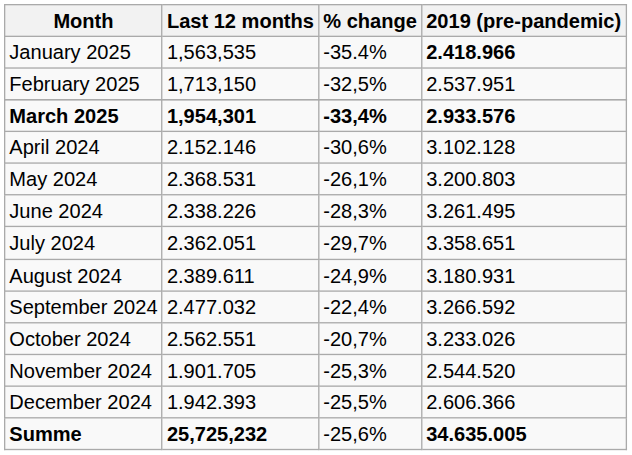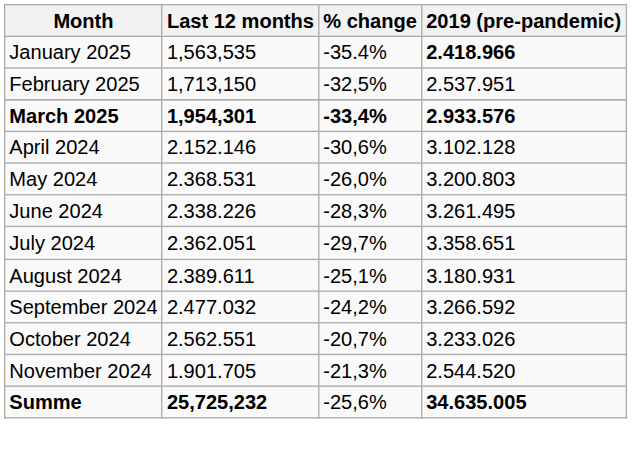 <table class="wikitable" style="font-size: 95%">
 <tr>
 <th>Month</th>
 <th>Last 12 months</th>
 <th>% change</th>
 <th>2019 (pre-pandemic)</th>
 </tr>
 <tr>
 <td>January 2025</td>
 <td>1,563,535</td>
 <td>-35.4%</td>
 <td><strong>2.418.966</strong></td>
 </tr>
 <tr>
 <td>February 2025</td>
 <td>1,713,150</td>
 <td>-32,5%</td>
 <td>2.537.951</td>
 </tr>
 <tr>
 </tr>
 <tr style="font-weight:bold;">
 <td>March 2025</td>
 <td>1,954,301</td>
 <td>-33,4%</td>
 <td>2.933.576</td>
 </tr>
 <tr>
 <td>April 2024</td>
 <td>2.152.146</td>
 <td>-30,6%</td>
 <td>3.102.128</td>
 </tr>
 <tr>
 <td>May 2024</td>
 <td>2.368.531</td>
-<td>-26,1%</td>
+<td>-26,0%</td>
 <td>3.200.803</td>
 </tr>
 <tr>
 <td>June 2024</td>
 <td>2.338.226</td>
 <td>-28,3%</td>
 <td>3.261.495</td>
 </tr>
 <tr>
 <td>July 2024</td>
 <td>2.362.051</td>
 <td>-29,7%</td>
 <td>3.358.651</td>
 </tr>
 <tr>
 <td>August 2024</td>
 <td>2.389.611</td>
-<td>-24,9%</td>
+<td>-25,1%</td>
 <td>3.180.931</td>
 </tr>
 <tr>
 <td>September 2024</td>
 <td>2.477.032</td>
-<td>-22,4%</td>
+<td>-24,2%</td>
 <td>3.266.592</td>
 </tr>
 <tr>
 <td>October 2024</td>
 <td>2.562.551</td>
 <td>-20,7%</td>
 <td>3.233.026</td>
 </tr>
 <tr>
 <td>November 2024</td>
 <td>1.901.705</td>
-<td>-25,3%</td>
+<td>-21,3%</td>
 <td>2.544.520</td>
-</tr>
-<tr>
-<td>December 2024</td>
-<td>1.942.393</td>
-<td>-25,5%</td>
-<td>2.606.366</td>
 </tr>
 <tr>
 <td><strong>Summe</strong></td>
 <td><strong>25,725,232</strong></td>
 <td>-25,6%</td>
 <td><strong>34.635.005</strong></td>
 </tr>
 </table>
